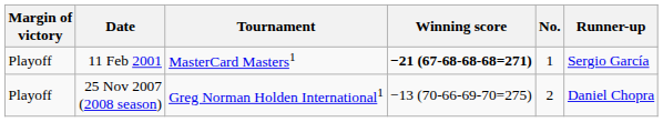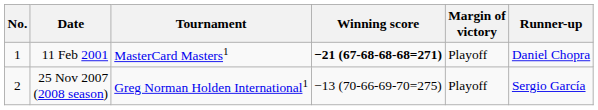 <table class="wikitable" style="font-size:95%">
 <tr>
-<th>Margin of<br>victory</th>
+<th>No.</th>
 <th>Date</th>
 <th>Tournament</th>
 <th>Winning score</th>
-<th>No.</th>
+<th>Margin of<br>victory</th>
 <th>Runner-up</th>
 </tr>
 <tr>
-<td>Playoff</td>
+<td align=center>1</td>
 <td align=right>11 Feb <a href='#'>2001</a></td>
 <td><a href='#'>MasterCard Masters</a><sup>1</sup></td>
 <td><strong>−21 (67-68-68-68=271)</strong></td>
-<td align=center>1</td>
-<td> <a href='#'>Sergio García</a></td>
+<td>Playoff</td>
+<td> <a href='#'>Daniel Chopra</a></td>
 </tr>
 <tr>
-<td>Playoff</td>
+<td align=center>2</td>
 <td align=right>25 Nov 2007<br>(<a href='#'>2008 season</a>)</td>
 <td><a href='#'>Greg Norman Holden International</a><sup>1</sup></td>
 <td>−13 (70-66-69-70=275)</td>
-<td align=center>2</td>
-<td> <a href='#'>Daniel Chopra</a></td>
+<td>Playoff</td>
+<td> <a href='#'>Sergio García</a></td>
 </tr>
 </table>
